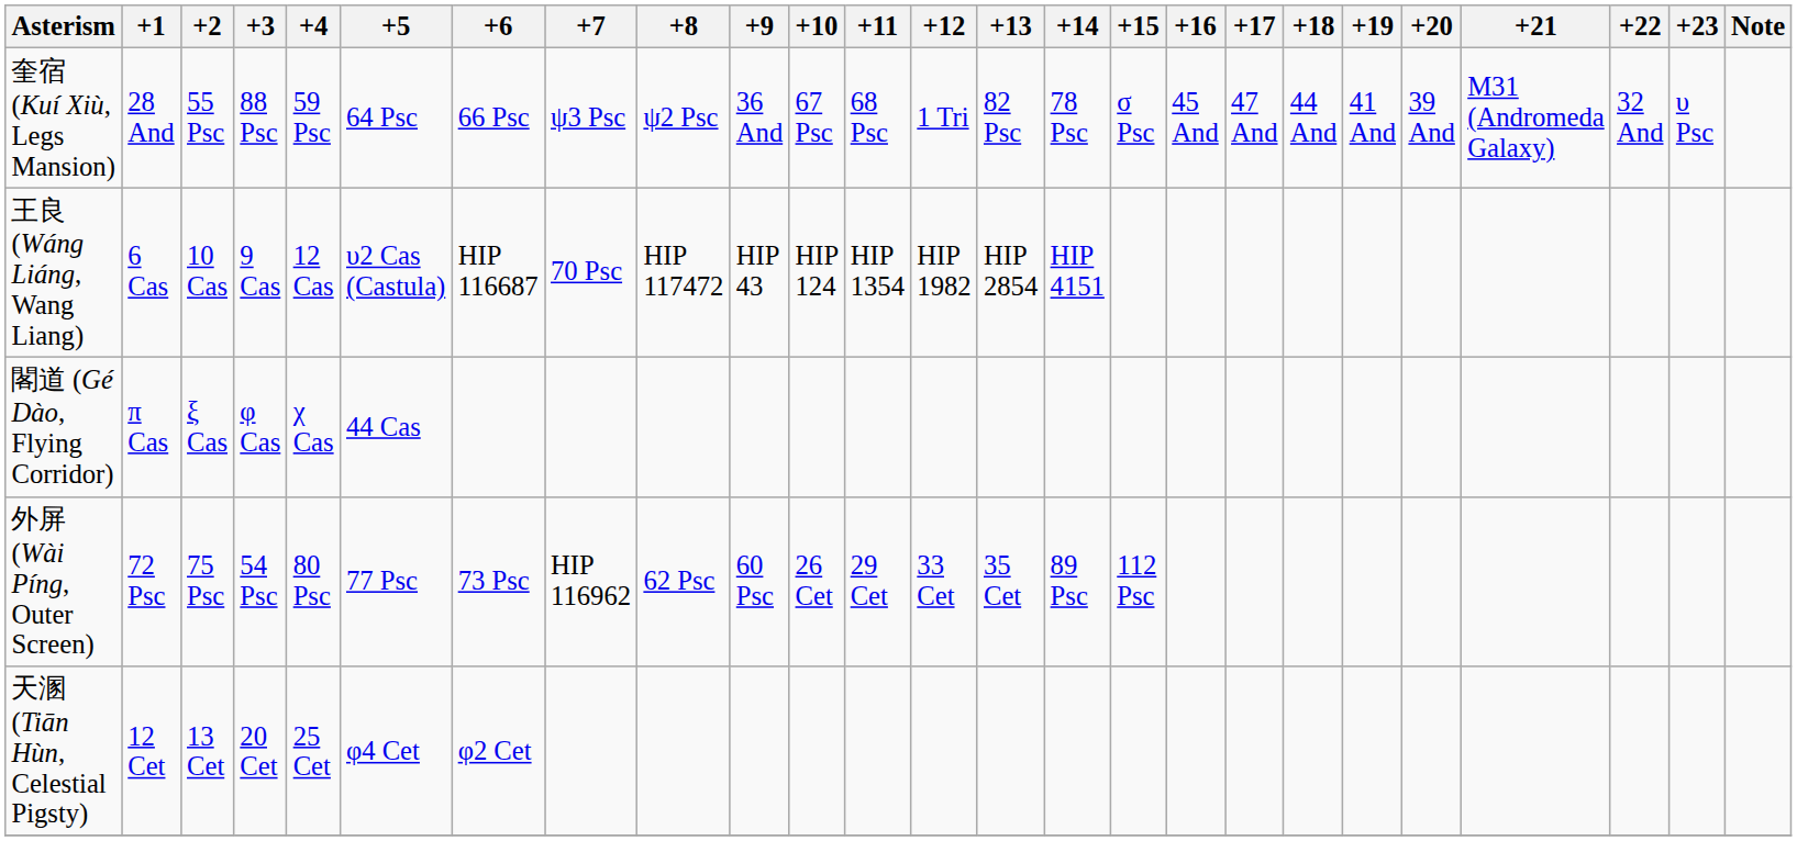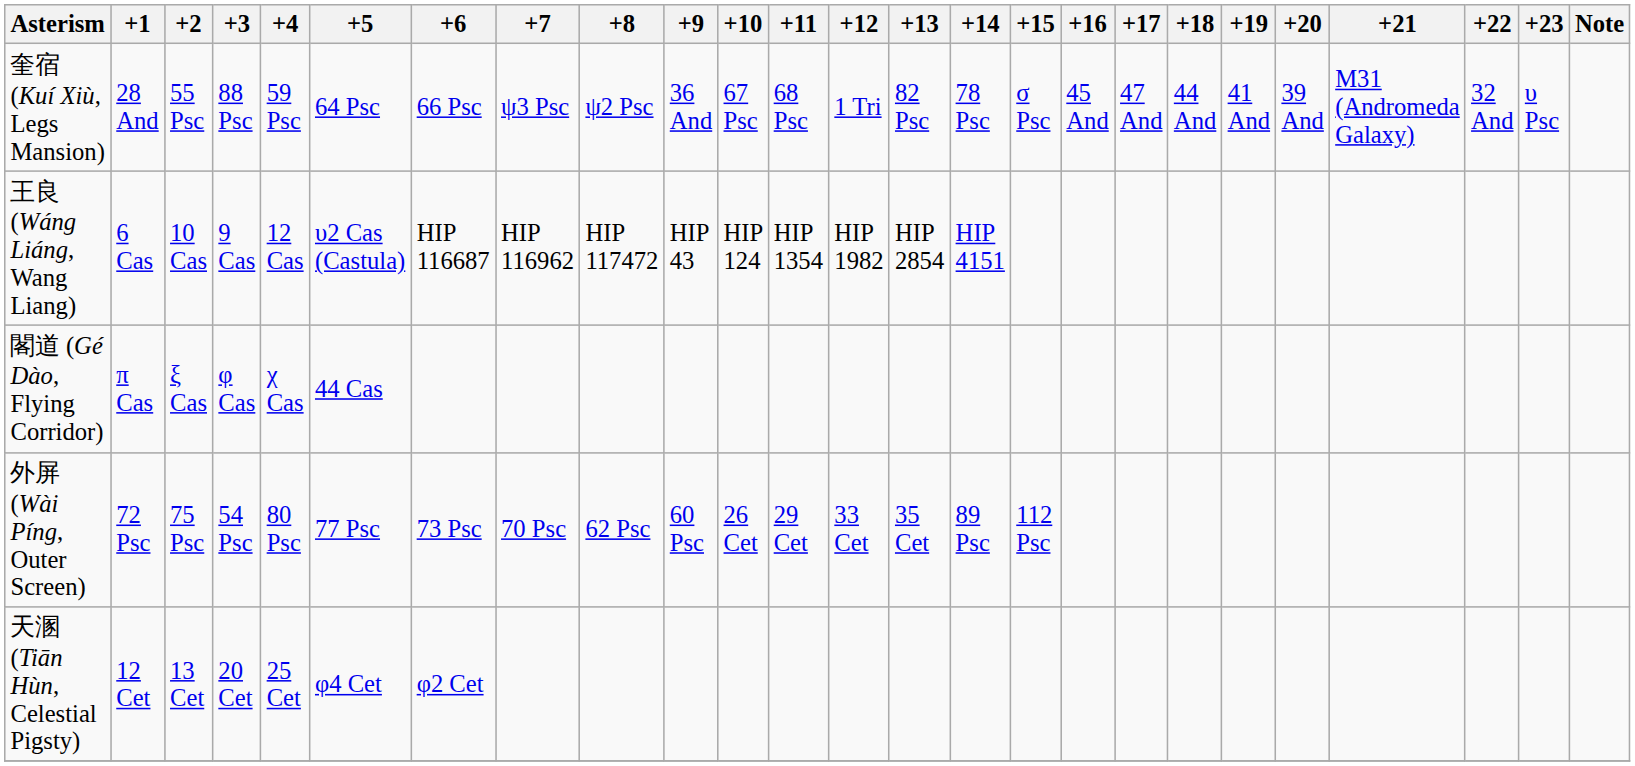 <table class = "wikitable">
 <tr>
 <th>Asterism</th>
 <th>+1</th>
 <th>+2</th>
 <th>+3</th>
 <th>+4</th>
 <th>+5</th>
 <th>+6</th>
 <th>+7</th>
 <th>+8</th>
 <th>+9</th>
 <th>+10</th>
 <th>+11</th>
 <th>+12</th>
 <th>+13</th>
 <th>+14</th>
 <th>+15</th>
 <th>+16</th>
 <th>+17</th>
 <th>+18</th>
 <th>+19</th>
 <th>+20</th>
 <th>+21</th>
 <th>+22</th>
 <th>+23</th>
 <th>Note</th>
 </tr>
 <tr>
 <td>奎宿 (<em>Kuí Xiù</em>, Legs Mansion)</td>
 <td><a href='#'>28 And</a></td>
 <td><a href='#'>55 Psc</a></td>
 <td><a href='#'>88 Psc</a></td>
 <td><a href='#'>59 Psc</a></td>
 <td><a href='#'>64 Psc</a></td>
 <td><a href='#'>66 Psc</a></td>
 <td><a href='#'>ψ3 Psc</a></td>
 <td><a href='#'>ψ2 Psc</a></td>
 <td><a href='#'>36 And</a></td>
 <td><a href='#'>67 Psc</a></td>
 <td><a href='#'>68 Psc</a></td>
 <td><a href='#'>1 Tri</a></td>
 <td><a href='#'>82 Psc</a></td>
 <td><a href='#'>78 Psc</a></td>
 <td><a href='#'>σ Psc</a></td>
 <td><a href='#'>45 And</a></td>
 <td><a href='#'>47 And</a></td>
 <td><a href='#'>44 And</a></td>
 <td><a href='#'>41 And</a></td>
 <td><a href='#'>39 And</a></td>
 <td><a href='#'>M31 (Andromeda Galaxy)</a></td>
 <td><a href='#'>32 And</a></td>
 <td><a href='#'>υ Psc</a></td>
 <td></td>
 </tr>
 <tr>
 <td>王良 (<em>Wáng Liáng</em>, Wang Liang)</td>
 <td><a href='#'>6 Cas</a></td>
 <td><a href='#'>10 Cas</a></td>
 <td><a href='#'>9 Cas</a></td>
 <td><a href='#'>12 Cas</a></td>
 <td><a href='#'>υ2 Cas (Castula)</a></td>
 <td>HIP 116687</td>
-<td><a href='#'>70 Psc</a></td>
+<td>HIP 116962</td>
 <td>HIP 117472</td>
 <td>HIP 43</td>
 <td>HIP 124</td>
 <td>HIP 1354</td>
 <td>HIP 1982</td>
 <td>HIP 2854</td>
 <td><a href='#'>HIP 4151</a></td>
 <td></td>
 <td></td>
 <td></td>
 <td></td>
 <td></td>
 <td></td>
 <td></td>
 <td></td>
 <td></td>
 <td></td>
 </tr>
 <tr>
 <td>閣道 (<em>Gé Dào</em>, Flying Corridor)</td>
 <td><a href='#'>π Cas</a></td>
 <td><a href='#'>ξ Cas</a></td>
 <td><a href='#'>φ Cas</a></td>
 <td><a href='#'>χ Cas</a></td>
 <td><a href='#'>44 Cas</a></td>
 <td></td>
 <td></td>
 <td></td>
 <td></td>
 <td></td>
 <td></td>
 <td></td>
 <td></td>
 <td></td>
 <td></td>
 <td></td>
 <td></td>
 <td></td>
 <td></td>
 <td></td>
 <td></td>
 <td></td>
 <td></td>
 <td></td>
 </tr>
 <tr>
 <td>外屏 (<em>Wài Píng</em>, Outer Screen)</td>
 <td><a href='#'>72 Psc</a></td>
 <td><a href='#'>75 Psc</a></td>
 <td><a href='#'>54 Psc</a></td>
 <td><a href='#'>80 Psc</a></td>
 <td><a href='#'>77 Psc</a></td>
 <td><a href='#'>73 Psc</a></td>
-<td>HIP 116962</td>
+<td><a href='#'>70 Psc</a></td>
 <td><a href='#'>62 Psc</a></td>
 <td><a href='#'>60 Psc</a></td>
 <td><a href='#'>26 Cet</a></td>
 <td><a href='#'>29 Cet</a></td>
 <td><a href='#'>33 Cet</a></td>
 <td><a href='#'>35 Cet</a></td>
 <td><a href='#'>89 Psc</a></td>
 <td><a href='#'>112 Psc</a></td>
 <td></td>
 <td></td>
 <td></td>
 <td></td>
 <td></td>
 <td></td>
 <td></td>
 <td></td>
 <td></td>
 </tr>
 <tr>
 <td>天溷 (<em>Tiān Hùn</em>, Celestial Pigsty)</td>
 <td><a href='#'>12 Cet</a></td>
 <td><a href='#'>13 Cet</a></td>
 <td><a href='#'>20 Cet</a></td>
 <td><a href='#'>25 Cet</a></td>
 <td><a href='#'>φ4 Cet</a></td>
 <td><a href='#'>φ2 Cet</a></td>
 <td></td>
 <td></td>
 <td></td>
 <td></td>
 <td></td>
 <td></td>
 <td></td>
 <td></td>
 <td></td>
 <td></td>
 <td></td>
 <td></td>
 <td></td>
 <td></td>
 <td></td>
 <td></td>
 <td></td>
 <td></td>
 </tr>
 <tr>
 </tr>
 </table>
